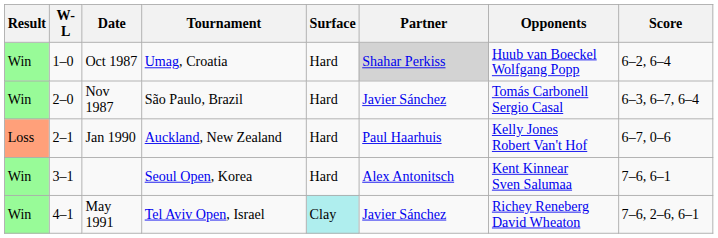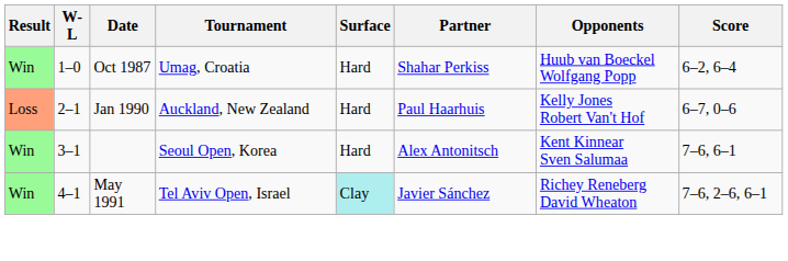 <table class="sortable wikitable">
 <tr>
 <th style="width:40px">Result</th>
 <th style="width:30px" class="unsortable">W-L</th>
 <th style="width:60px">Date</th>
 <th style="width:180px">Tournament</th>
 <th style="width:50px">Surface</th>
 <th style="width:140px">Partner</th>
 <th style="width:140px">Opponents</th>
 <th style="width:100px" class="unsortable">Score</th>
 </tr>
 <tr>
 <td style="background:#98fb98;">Win</td>
 <td>1–0</td>
 <td>Oct 1987</td>
 <td><a href='#'>Umag</a>, Croatia</td>
 <td>Hard</td>
-<td style="background: lightgrey;"> <a href='#'>Shahar Perkiss</a></td>
+<td> <a href='#'>Shahar Perkiss</a></td>
 <td> <a href='#'>Huub van Boeckel</a> <br>  <a href='#'>Wolfgang Popp</a></td>
 <td>6–2, 6–4</td>
-</tr>
-<tr>
-<td style="background:#98fb98;">Win</td>
-<td>2–0</td>
-<td>Nov 1987</td>
-<td>São Paulo, Brazil</td>
-<td>Hard</td>
-<td> <a href='#'>Javier Sánchez</a></td>
-<td> <a href='#'>Tomás Carbonell</a> <br>  <a href='#'>Sergio Casal</a></td>
-<td>6–3, 6–7, 6–4</td>
 </tr>
 <tr>
 <td style="background:#ffa07a;">Loss</td>
 <td>2–1</td>
 <td>Jan 1990</td>
 <td><a href='#'>Auckland</a>, New Zealand</td>
 <td>Hard</td>
 <td> <a href='#'>Paul Haarhuis</a></td>
 <td> <a href='#'>Kelly Jones</a> <br>  <a href='#'>Robert Van't Hof</a></td>
 <td>6–7, 0–6</td>
 </tr>
 <tr>
 <td style="background:#98fb98;">Win</td>
 <td>3–1</td>
 <td><a href='#'></a></td>
 <td><a href='#'>Seoul Open</a>, Korea</td>
 <td>Hard</td>
 <td> <a href='#'>Alex Antonitsch</a></td>
 <td> <a href='#'>Kent Kinnear</a> <br>  <a href='#'>Sven Salumaa</a></td>
 <td>7–6, 6–1</td>
 </tr>
 <tr>
 <td style="background:#98fb98;">Win</td>
 <td>4–1</td>
 <td>May 1991</td>
 <td><a href='#'>Tel Aviv Open</a>, Israel</td>
 <td style="background: paleturquoise;">Clay</td>
 <td> <a href='#'>Javier Sánchez</a></td>
 <td> <a href='#'>Richey Reneberg</a> <br>  <a href='#'>David Wheaton</a></td>
 <td>7–6, 2–6, 6–1</td>
 </tr>
 </table>
